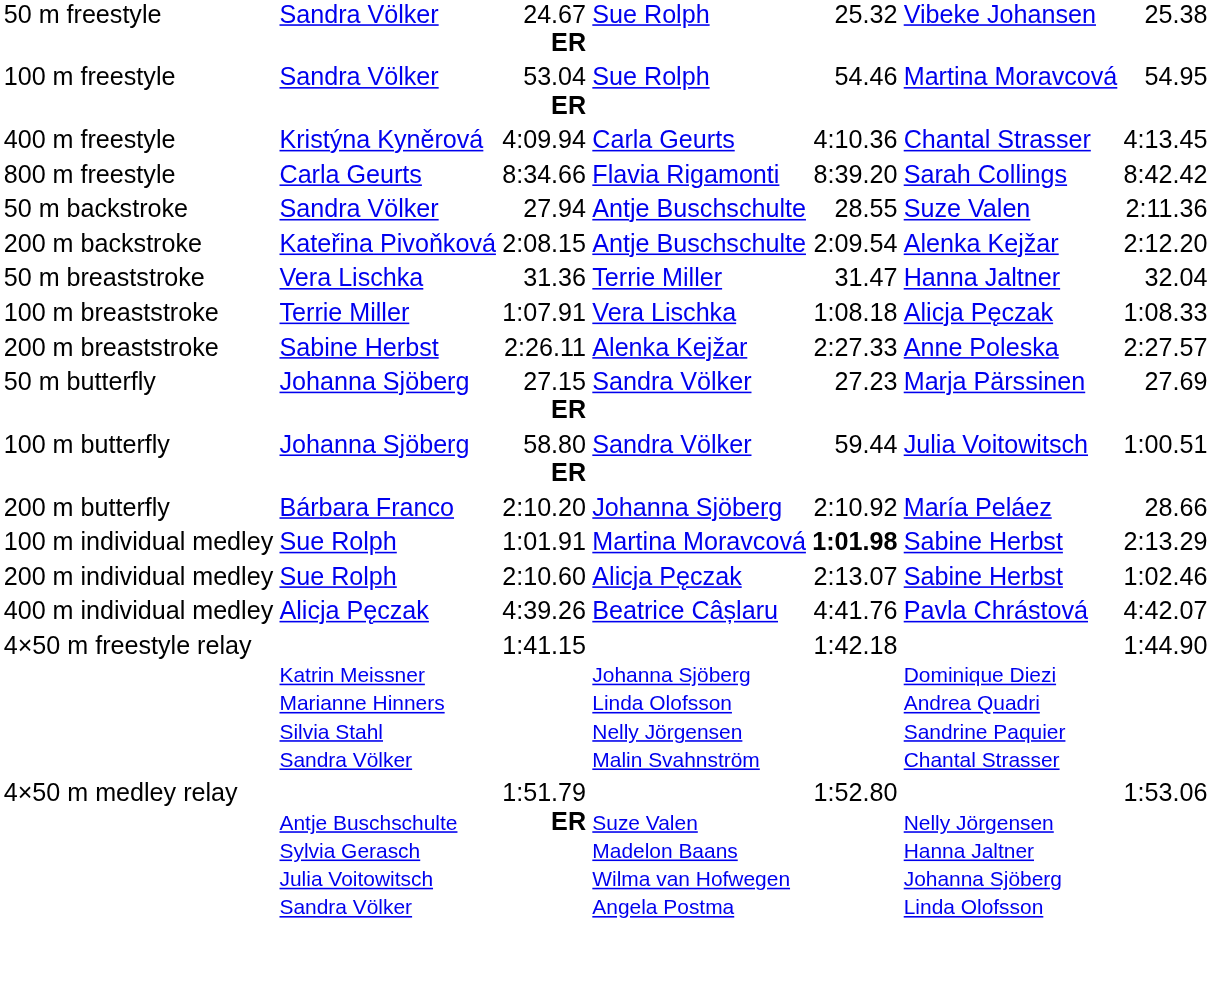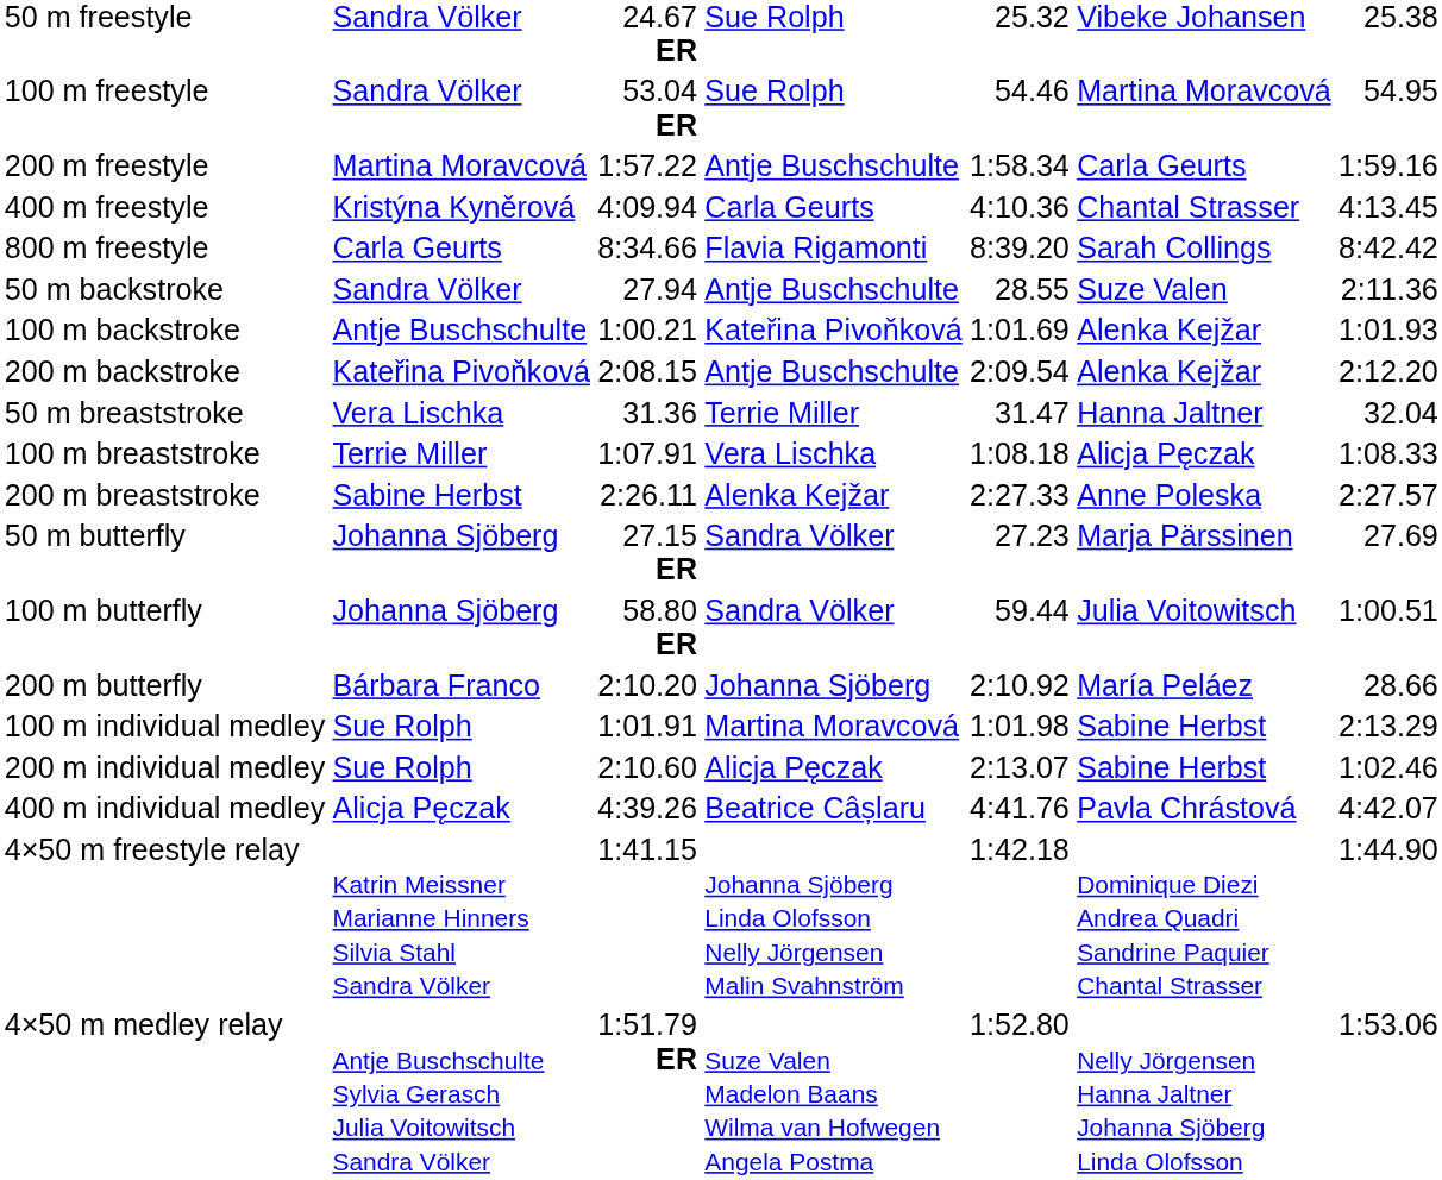 <table>
 <tr valign="top">
 <td>50 m freestyle</td>
 <td><a href='#'>Sandra Völker</a><br><small></small></td>
 <td align=right>24.67<br><strong>ER</strong></td>
 <td><a href='#'>Sue Rolph</a><br><small></small></td>
 <td align=right>25.32</td>
 <td><a href='#'>Vibeke Johansen</a><br><small></small></td>
 <td align=right>25.38</td>
 </tr>
 <tr valign="top">
 <td>100 m freestyle</td>
 <td><a href='#'>Sandra Völker</a><br><small></small></td>
 <td align=right>53.04<br><strong>ER</strong></td>
 <td><a href='#'>Sue Rolph</a><br><small></small></td>
 <td align=right>54.46</td>
 <td><a href='#'>Martina Moravcová</a><br><small></small></td>
 <td align=right>54.95</td>
+</tr>
+<tr valign="top">
+<td>200 m freestyle</td>
+<td><a href='#'>Martina Moravcová</a><br><small></small></td>
+<td align=right>1:57.22</td>
+<td><a href='#'>Antje Buschschulte</a><br><small></small></td>
+<td align=right>1:58.34</td>
+<td><a href='#'>Carla Geurts</a><br><small></small></td>
+<td align=right>1:59.16</td>
 </tr>
 <tr valign="top">
 <td>400 m freestyle</td>
 <td><a href='#'>Kristýna Kyněrová</a><br><small></small></td>
 <td align=right>4:09.94</td>
 <td><a href='#'>Carla Geurts</a><br><small></small></td>
 <td align=right>4:10.36</td>
 <td><a href='#'>Chantal Strasser</a><br><small></small></td>
 <td align=right>4:13.45</td>
 </tr>
 <tr valign="top">
 <td>800 m freestyle</td>
 <td><a href='#'>Carla Geurts</a><br><small></small></td>
 <td align=right>8:34.66</td>
 <td><a href='#'>Flavia Rigamonti</a><br><small></small></td>
 <td align=right>8:39.20</td>
 <td><a href='#'>Sarah Collings</a><br><small></small></td>
 <td align=right>8:42.42</td>
 </tr>
 <tr valign="top">
 <td>50 m backstroke</td>
 <td><a href='#'>Sandra Völker</a><br><small></small></td>
 <td align=right>27.94</td>
 <td><a href='#'>Antje Buschschulte</a><br><small></small></td>
 <td align=right>28.55</td>
 <td><a href='#'>Suze Valen</a><br><small></small></td>
 <td align=right>2:11.36</td>
+</tr>
+<tr valign="top">
+<td>100 m backstroke</td>
+<td><a href='#'>Antje Buschschulte</a><br><small></small></td>
+<td align=right>1:00.21</td>
+<td><a href='#'>Kateřina Pivoňková</a><br><small></small></td>
+<td align=right>1:01.69</td>
+<td><a href='#'>Alenka Kejžar</a><br><small></small></td>
+<td align=right>1:01.93</td>
 </tr>
 <tr valign="top">
 <td>200 m backstroke</td>
 <td><a href='#'>Kateřina Pivoňková</a><br><small></small></td>
 <td align=right>2:08.15</td>
 <td><a href='#'>Antje Buschschulte</a><br><small></small></td>
 <td align=right>2:09.54</td>
 <td><a href='#'>Alenka Kejžar</a><br><small></small></td>
 <td align=right>2:12.20</td>
 </tr>
 <tr valign="top">
 <td>50 m breaststroke</td>
 <td><a href='#'>Vera Lischka</a><br><small></small></td>
 <td align=right>31.36</td>
 <td><a href='#'>Terrie Miller</a><br><small></small></td>
 <td align=right>31.47</td>
 <td><a href='#'>Hanna Jaltner</a><br><small></small></td>
 <td align=right>32.04</td>
 </tr>
 <tr valign="top">
 <td>100 m breaststroke</td>
 <td><a href='#'>Terrie Miller</a><br><small></small></td>
 <td align=right>1:07.91</td>
 <td><a href='#'>Vera Lischka</a><br><small></small></td>
 <td align=right>1:08.18</td>
 <td><a href='#'>Alicja Pęczak</a><br><small></small></td>
 <td align=right>1:08.33</td>
 </tr>
 <tr valign="top">
 <td>200 m breaststroke</td>
 <td><a href='#'>Sabine Herbst</a><br><small></small></td>
 <td align=right>2:26.11</td>
 <td><a href='#'>Alenka Kejžar</a><br><small></small></td>
 <td align=right>2:27.33</td>
 <td><a href='#'>Anne Poleska</a><br><small></small></td>
 <td align=right>2:27.57</td>
 </tr>
 <tr valign="top">
 <td>50 m butterfly</td>
 <td><a href='#'>Johanna Sjöberg</a><br><small></small></td>
 <td align=right>27.15<br><strong>ER</strong></td>
 <td><a href='#'>Sandra Völker</a><br><small></small></td>
 <td align=right>27.23</td>
 <td><a href='#'>Marja Pärssinen</a><br><small></small></td>
 <td align=right>27.69</td>
 </tr>
 <tr valign="top">
 <td>100 m butterfly</td>
 <td><a href='#'>Johanna Sjöberg</a><br><small></small></td>
 <td align=right>58.80<br><strong>ER</strong></td>
 <td><a href='#'>Sandra Völker</a><br><small></small></td>
 <td align=right>59.44</td>
 <td><a href='#'>Julia Voitowitsch</a><br><small></small></td>
 <td align=right>1:00.51</td>
 </tr>
 <tr valign="top">
 <td>200 m butterfly</td>
 <td><a href='#'>Bárbara Franco</a><br><small></small></td>
 <td align=right>2:10.20</td>
 <td><a href='#'>Johanna Sjöberg</a><br><small></small></td>
 <td align=right>2:10.92</td>
 <td><a href='#'>María Peláez</a><br><small></small></td>
 <td align=right>28.66</td>
 </tr>
 <tr valign="top">
 <td>100 m individual medley</td>
 <td><a href='#'>Sue Rolph</a><br><small></small></td>
 <td align=right>1:01.91</td>
 <td><a href='#'>Martina Moravcová</a><br><small></small></td>
-<td align=right><strong>1:01.98</strong></td>
+<td align=right>1:01.98</td>
 <td><a href='#'>Sabine Herbst</a><br><small></small></td>
 <td align=right>2:13.29</td>
 </tr>
 <tr valign="top">
 <td>200 m individual medley</td>
 <td><a href='#'>Sue Rolph</a><br><small></small></td>
 <td align=right>2:10.60</td>
 <td><a href='#'>Alicja Pęczak</a><br><small></small></td>
 <td align=right>2:13.07</td>
 <td><a href='#'>Sabine Herbst</a><br><small></small></td>
 <td align=right>1:02.46</td>
 </tr>
 <tr valign="top">
 <td>400 m individual medley</td>
 <td><a href='#'>Alicja Pęczak</a><br><small></small></td>
 <td align=right>4:39.26</td>
 <td><a href='#'>Beatrice Câșlaru</a><br><small></small></td>
 <td align=right>4:41.76</td>
 <td><a href='#'>Pavla Chrástová</a><br><small></small></td>
 <td align=right>4:42.07</td>
 </tr>
 <tr valign="top">
 <td>4×50 m freestyle relay</td>
 <td><br><small><a href='#'>Katrin Meissner</a><br><a href='#'>Marianne Hinners</a><br><a href='#'>Silvia Stahl</a><br><a href='#'>Sandra Völker</a></small></td>
 <td align=right>1:41.15</td>
 <td><br><small><a href='#'>Johanna Sjöberg</a><br><a href='#'>Linda Olofsson</a><br><a href='#'>Nelly Jörgensen</a><br><a href='#'>Malin Svahnström</a></small></td>
 <td align=right>1:42.18</td>
 <td><br><small><a href='#'>Dominique Diezi</a><br><a href='#'>Andrea Quadri</a><br><a href='#'>Sandrine Paquier</a><br><a href='#'>Chantal Strasser</a></small></td>
 <td align=right>1:44.90</td>
 </tr>
 <tr valign="top">
 <td>4×50 m medley relay</td>
 <td> <br><small><a href='#'>Antje Buschschulte</a><br><a href='#'>Sylvia Gerasch</a><br><a href='#'>Julia Voitowitsch</a><br><a href='#'>Sandra Völker</a></small></td>
 <td align=right>1:51.79<br><strong>ER</strong></td>
 <td> <br><small><a href='#'>Suze Valen</a><br><a href='#'>Madelon Baans</a><br><a href='#'>Wilma van Hofwegen</a><br><a href='#'>Angela Postma</a></small></td>
 <td align=right>1:52.80</td>
 <td><br><small><a href='#'>Nelly Jörgensen</a><br><a href='#'>Hanna Jaltner</a><br><a href='#'>Johanna Sjöberg</a><br><a href='#'>Linda Olofsson</a></small></td>
 <td align=right>1:53.06</td>
 </tr>
 </table>
